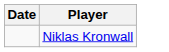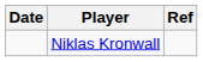 <table class="wikitable">
 <tr>
 <th>Date</th>
 <th>Player</th>
+<th>Ref</th>
 </tr>
 <tr>
 <td></td>
 <td><a href='#'>Niklas Kronwall</a></td>
+<td></td>
 </tr>
 </table>
